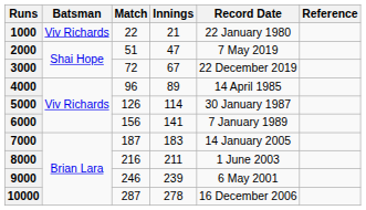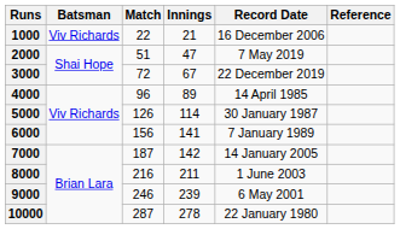 <table class="wikitable plainrowheaders sortable" style="text-align:center;">
 <tr>
 <th scope="col" style="text-align:center;">Runs</th>
 <th scope="col" style="text-align:center;">Batsman</th>
 <th scope="col" style="text-align:center;">Match</th>
 <th scope="col" style="text-align:center;">Innings</th>
 <th scope="col" style="text-align:center;">Record Date</th>
 <th scope="col">Reference</th>
 </tr>
 <tr>
 <th scope=row style=text-align:center;>1000</th>
 <td><a href='#'>Viv Richards</a></td>
 <td>22</td>
 <td>21</td>
-<td>22 January 1980</td>
+<td>16 December 2006</td>
 <td></td>
 </tr>
 <tr>
 <th scope=row style=text-align:center;>2000</th>
 <td rowspan=2><a href='#'>Shai Hope</a></td>
 <td>51</td>
 <td>47</td>
 <td>7 May 2019</td>
 <td></td>
 </tr>
 <tr>
 <th scope=row style=text-align:center;>3000</th>
 <td>72</td>
 <td>67</td>
 <td>22 December 2019</td>
 <td></td>
 </tr>
 <tr>
 <th scope=row style=text-align:center;>4000</th>
 <td rowspan=3><a href='#'>Viv Richards</a></td>
 <td>96</td>
 <td>89</td>
 <td>14 April 1985</td>
 <td></td>
 </tr>
 <tr>
 <th scope=row style=text-align:center;>5000</th>
 <td>126</td>
 <td>114</td>
 <td>30 January 1987</td>
 <td></td>
 </tr>
 <tr>
 <th scope=row style=text-align:center;>6000</th>
 <td>156</td>
 <td>141</td>
 <td>7 January 1989</td>
 <td></td>
 </tr>
 <tr>
 <th scope=row style=text-align:center;>7000</th>
 <td rowspan=4><a href='#'>Brian Lara</a></td>
 <td>187</td>
-<td>183</td>
+<td>142</td>
 <td>14 January 2005</td>
 <td></td>
 </tr>
 <tr>
 <th scope=row style=text-align:center;>8000</th>
 <td>216</td>
 <td>211</td>
 <td>1 June 2003</td>
 <td></td>
 </tr>
 <tr>
 <th scope=row style=text-align:center;>9000</th>
 <td>246</td>
 <td>239</td>
 <td>6 May 2001</td>
 <td></td>
 </tr>
 <tr>
 <th scope=row style=text-align:center;>10000</th>
 <td>287</td>
 <td>278</td>
-<td>16 December 2006</td>
+<td>22 January 1980</td>
 <td></td>
 </tr>
 </table>
